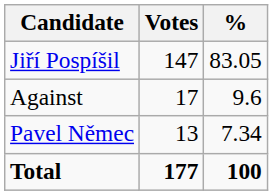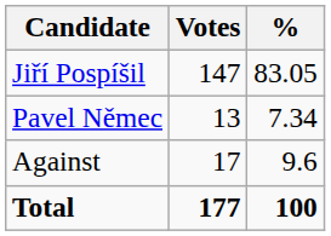 <table class=wikitable style=text-align:right>
 <tr>
 <th>Candidate</th>
 <th>Votes</th>
 <th>%</th>
 </tr>
 <tr>
 <td align=left><a href='#'>Jiří Pospíšil</a></td>
 <td>147</td>
 <td>83.05</td>
 </tr>
 <tr>
+<td align=left><a href='#'>Pavel Němec</a></td>
+<td>13</td>
+<td>7.34</td>
+</tr>
+<tr>
 <td align=left>Against</td>
 <td>17</td>
 <td>9.6</td>
-</tr>
-<tr>
-<td align=left><a href='#'>Pavel Němec</a></td>
-<td>13</td>
-<td>7.34</td>
 </tr>
 <tr>
 <td align=left><strong>Total</strong></td>
 <td><strong>177</strong></td>
 <td><strong>100</strong></td>
 </tr>
 </table>
